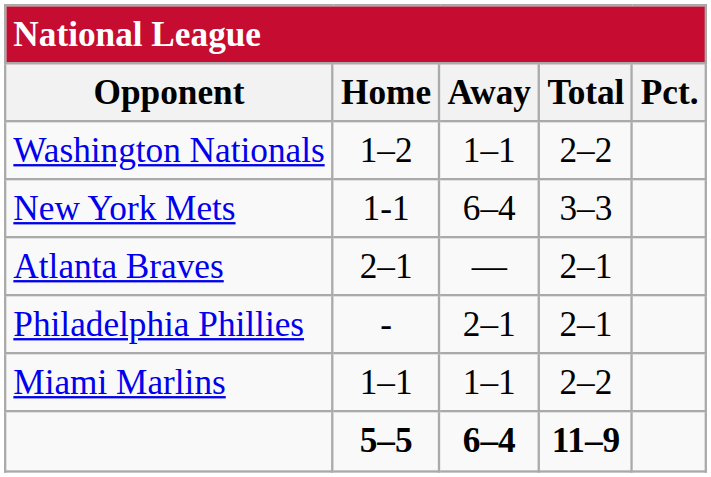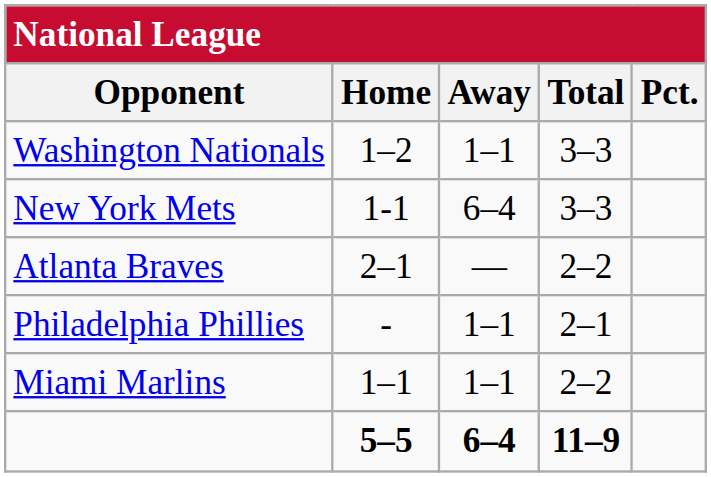 <table class="wikitable" style="font-size: 95%; text-align: center">
 <tr>
 <td colspan="7" style="text-align:left; background:#c60c30;color:#fff"><strong>National League</strong></td>
 </tr>
 <tr>
 <th>Opponent</th>
 <th>Home</th>
 <th>Away</th>
 <th>Total</th>
 <th>Pct.</th>
 </tr>
 <tr>
 <td style="text-align:left"><a href='#'>Washington Nationals</a></td>
 <td>1–2</td>
 <td>1–1</td>
-<td>2–2</td>
+<td>3–3</td>
 <td></td>
 </tr>
 <tr>
 <td style="text-align:left"><a href='#'>New York Mets</a></td>
 <td>1-1</td>
 <td>6–4</td>
 <td>3–3</td>
 <td></td>
 </tr>
 <tr>
 <td style="text-align:left"><a href='#'>Atlanta Braves</a></td>
 <td>2–1</td>
 <td>—</td>
-<td>2–1</td>
+<td>2–2</td>
 <td></td>
 </tr>
 <tr>
 <td style="text-align:left"><a href='#'>Philadelphia Phillies</a></td>
 <td>-</td>
-<td>2–1</td>
+<td>1–1</td>
 <td>2–1</td>
 <td></td>
 </tr>
 <tr>
 <td style="text-align:left"><a href='#'>Miami Marlins</a></td>
 <td>1–1</td>
 <td>1–1</td>
 <td>2–2</td>
 <td></td>
 </tr>
 <tr style="font-weight:bold">
 <td></td>
 <td>5–5</td>
 <td>6–4</td>
 <td>11–9</td>
 <td></td>
 </tr>
 </table>
